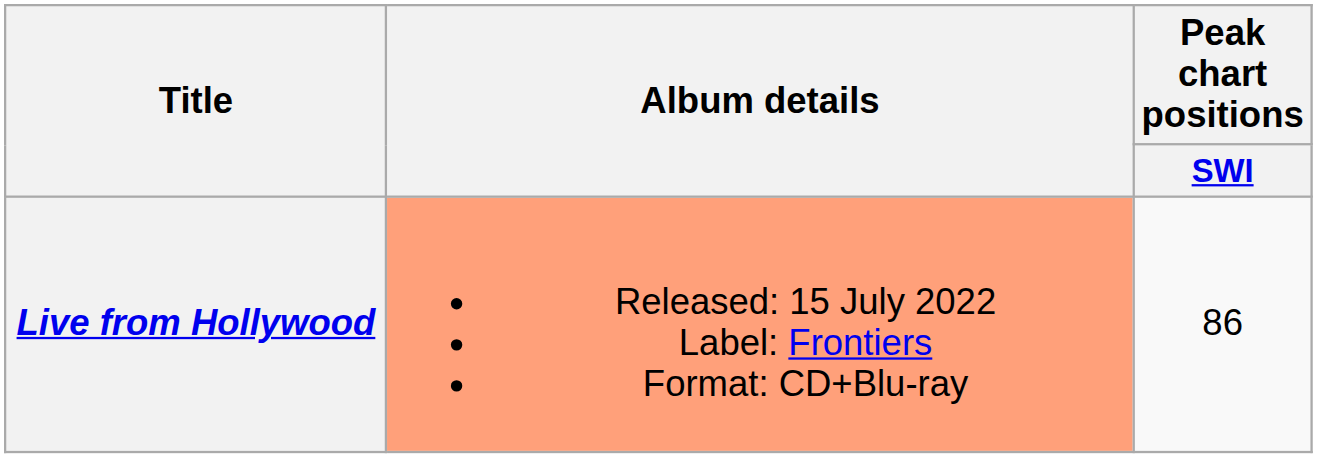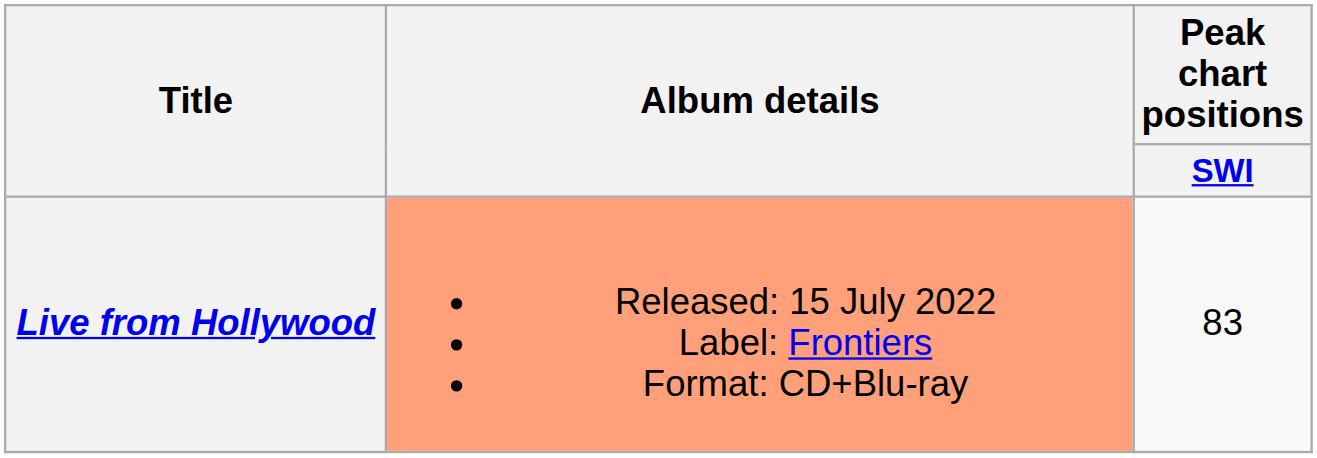 <table class="wikitable plainrowheaders" style="text-align:center">
 <tr>
 <th scope="col" rowspan="2" style="width:10em;">Title</th>
 <th scope="col" rowspan="2" style="width:20em;">Album details</th>
 <th scope="col" colspan="1">Peak chart positions</th>
 </tr>
 <tr>
 <th scope="col" style="width:3em;font-size:90%;"><a href='#'>SWI</a><br></th>
 </tr>
 <tr>
 <th scope="row"><em><a href='#'>Live from Hollywood</a></em></th>
 <td style="background: lightsalmon;"><br><ul><li>Released: 15 July 2022</li><li>Label: <a href='#'>Frontiers</a></li><li>Format: CD+Blu-ray</li></ul></td>
-<td>86</td>
+<td>83</td>
 </tr>
 </table>
